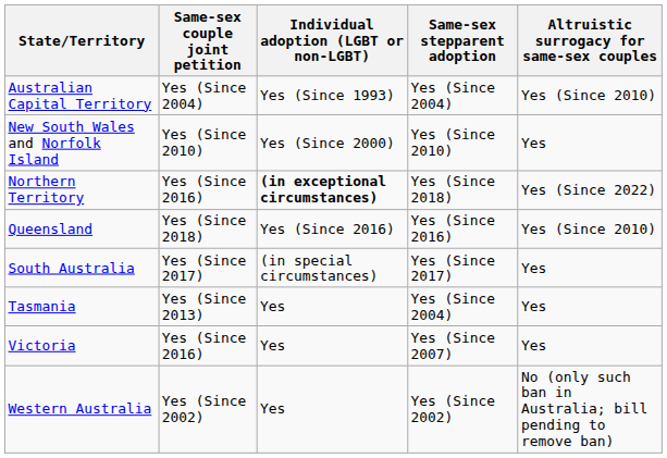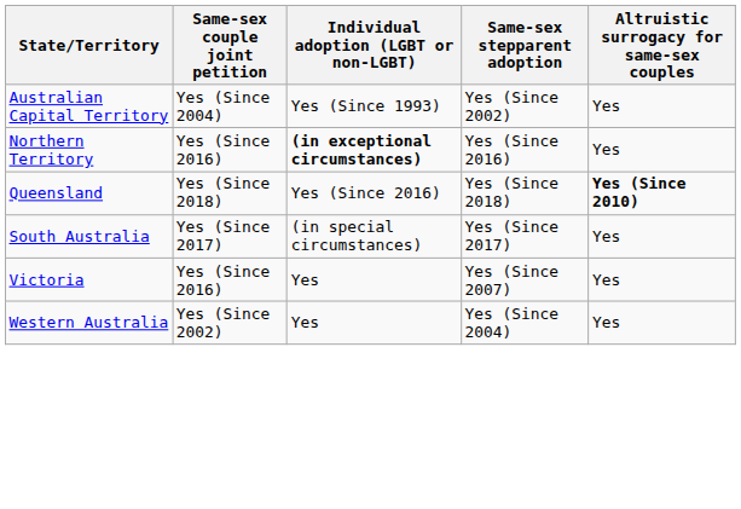 <table class=wikitable>
 <tr>
 <th>State/Territory</th>
 <th>Same-sex couple joint petition</th>
 <th>Individual adoption (LGBT or non-LGBT)</th>
 <th>Same-sex stepparent adoption</th>
 <th>Altruistic surrogacy for same-sex couples</th>
 </tr>
 <tr>
 <td><a href='#'>Australian Capital Territory</a></td>
 <td> Yes (Since 2004)</td>
 <td> Yes (Since 1993)</td>
-<td> Yes (Since 2004)</td>
-<td> Yes (Since 2010)</td>
-</tr>
-<tr>
-<td><a href='#'>New South Wales</a> and <a href='#'>Norfolk Island</a></td>
-<td> Yes (Since 2010)</td>
-<td> Yes (Since 2000)</td>
-<td> Yes (Since 2010)</td>
+<td> Yes (Since 2002)</td>
 <td> Yes</td>
 </tr>
 <tr>
 <td><a href='#'>Northern Territory</a></td>
 <td> Yes (Since 2016)</td>
 <td><strong> (in exceptional circumstances)</strong></td>
-<td> Yes (Since 2018)</td>
-<td> Yes (Since 2022)</td>
+<td> Yes (Since 2016)</td>
+<td> Yes</td>
 </tr>
 <tr>
 <td><a href='#'>Queensland</a></td>
 <td> Yes (Since 2018)</td>
 <td> Yes (Since 2016)</td>
-<td> Yes (Since 2016)</td>
-<td> Yes (Since 2010)</td>
+<td> Yes (Since 2018)</td>
+<td><strong> Yes (Since 2010)</strong></td>
 </tr>
 <tr>
 <td><a href='#'>South Australia</a></td>
 <td> Yes (Since 2017)</td>
 <td> (in special circumstances)</td>
 <td> Yes (Since 2017)</td>
-<td> Yes</td>
-</tr>
-<tr>
-<td><a href='#'>Tasmania</a></td>
-<td> Yes (Since 2013)</td>
-<td> Yes</td>
-<td> Yes (Since 2004)</td>
 <td> Yes</td>
 </tr>
 <tr>
 <td><a href='#'>Victoria</a></td>
 <td> Yes (Since 2016)</td>
 <td> Yes</td>
 <td> Yes (Since 2007)</td>
 <td> Yes</td>
 </tr>
 <tr>
 <td><a href='#'>Western Australia</a></td>
 <td> Yes (Since 2002)</td>
 <td> Yes</td>
-<td> Yes (Since 2002)</td>
-<td> No (only such ban in Australia; bill pending to remove ban)</td>
+<td> Yes (Since 2004)</td>
+<td> Yes</td>
 </tr>
 </table>
